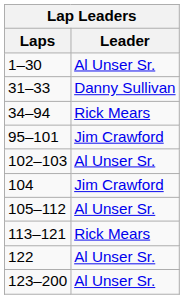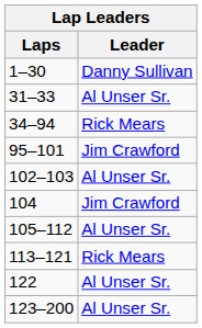 <table class="wikitable">
 <tr>
 <th colspan=4>Lap Leaders</th>
 </tr>
 <tr>
 <th>Laps</th>
 <th>Leader</th>
 </tr>
 <tr>
 <td>1–30</td>
-<td><a href='#'>Al Unser Sr.</a></td>
+<td><a href='#'>Danny Sullivan</a></td>
 </tr>
 <tr>
 <td>31–33</td>
-<td><a href='#'>Danny Sullivan</a></td>
+<td><a href='#'>Al Unser Sr.</a></td>
 </tr>
 <tr>
 <td>34–94</td>
 <td><a href='#'>Rick Mears</a></td>
 </tr>
 <tr>
 <td>95–101</td>
 <td><a href='#'>Jim Crawford</a></td>
 </tr>
 <tr>
 <td>102–103</td>
 <td><a href='#'>Al Unser Sr.</a></td>
 </tr>
 <tr>
 <td>104</td>
 <td><a href='#'>Jim Crawford</a></td>
 </tr>
 <tr>
 <td>105–112</td>
 <td><a href='#'>Al Unser Sr.</a></td>
 </tr>
 <tr>
 <td>113–121</td>
 <td><a href='#'>Rick Mears</a></td>
 </tr>
 <tr>
 <td>122</td>
 <td><a href='#'>Al Unser Sr.</a></td>
 </tr>
 <tr>
 <td>123–200</td>
 <td><a href='#'>Al Unser Sr.</a></td>
 </tr>
 </table>
